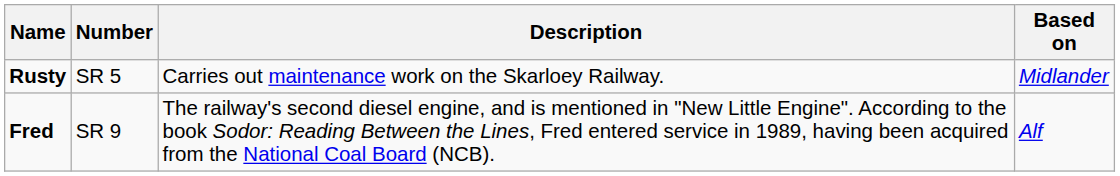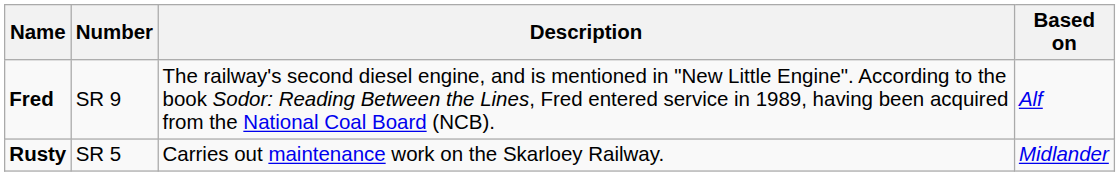 <table class="wikitable">
 <tr>
 <th>Name</th>
 <th>Number</th>
 <th>Description</th>
 <th>Based on</th>
 </tr>
 <tr>
+<td><strong>Fred</strong></td>
+<td>SR 9</td>
+<td>The railway's second diesel engine, and is mentioned in "New Little Engine". According to the book <em>Sodor: Reading Between the Lines</em>, Fred entered service in 1989, having been acquired from the <a href='#'>National Coal Board</a> (NCB).</td>
+<td><em><a href='#'>Alf</a></em></td>
+</tr>
+<tr>
 <td><strong>Rusty</strong></td>
 <td>SR 5</td>
 <td>Carries out <a href='#'>maintenance</a> work on the Skarloey Railway.</td>
 <td><em><a href='#'>Midlander</a></em></td>
 </tr>
-<tr>
-<td><strong>Fred</strong></td>
-<td>SR 9</td>
-<td>The railway's second diesel engine, and is mentioned in "New Little Engine". According to the book <em>Sodor: Reading Between the Lines</em>, Fred entered service in 1989, having been acquired from the <a href='#'>National Coal Board</a> (NCB).</td>
-<td><em><a href='#'>Alf</a></em></td>
-</tr>
 </table>
